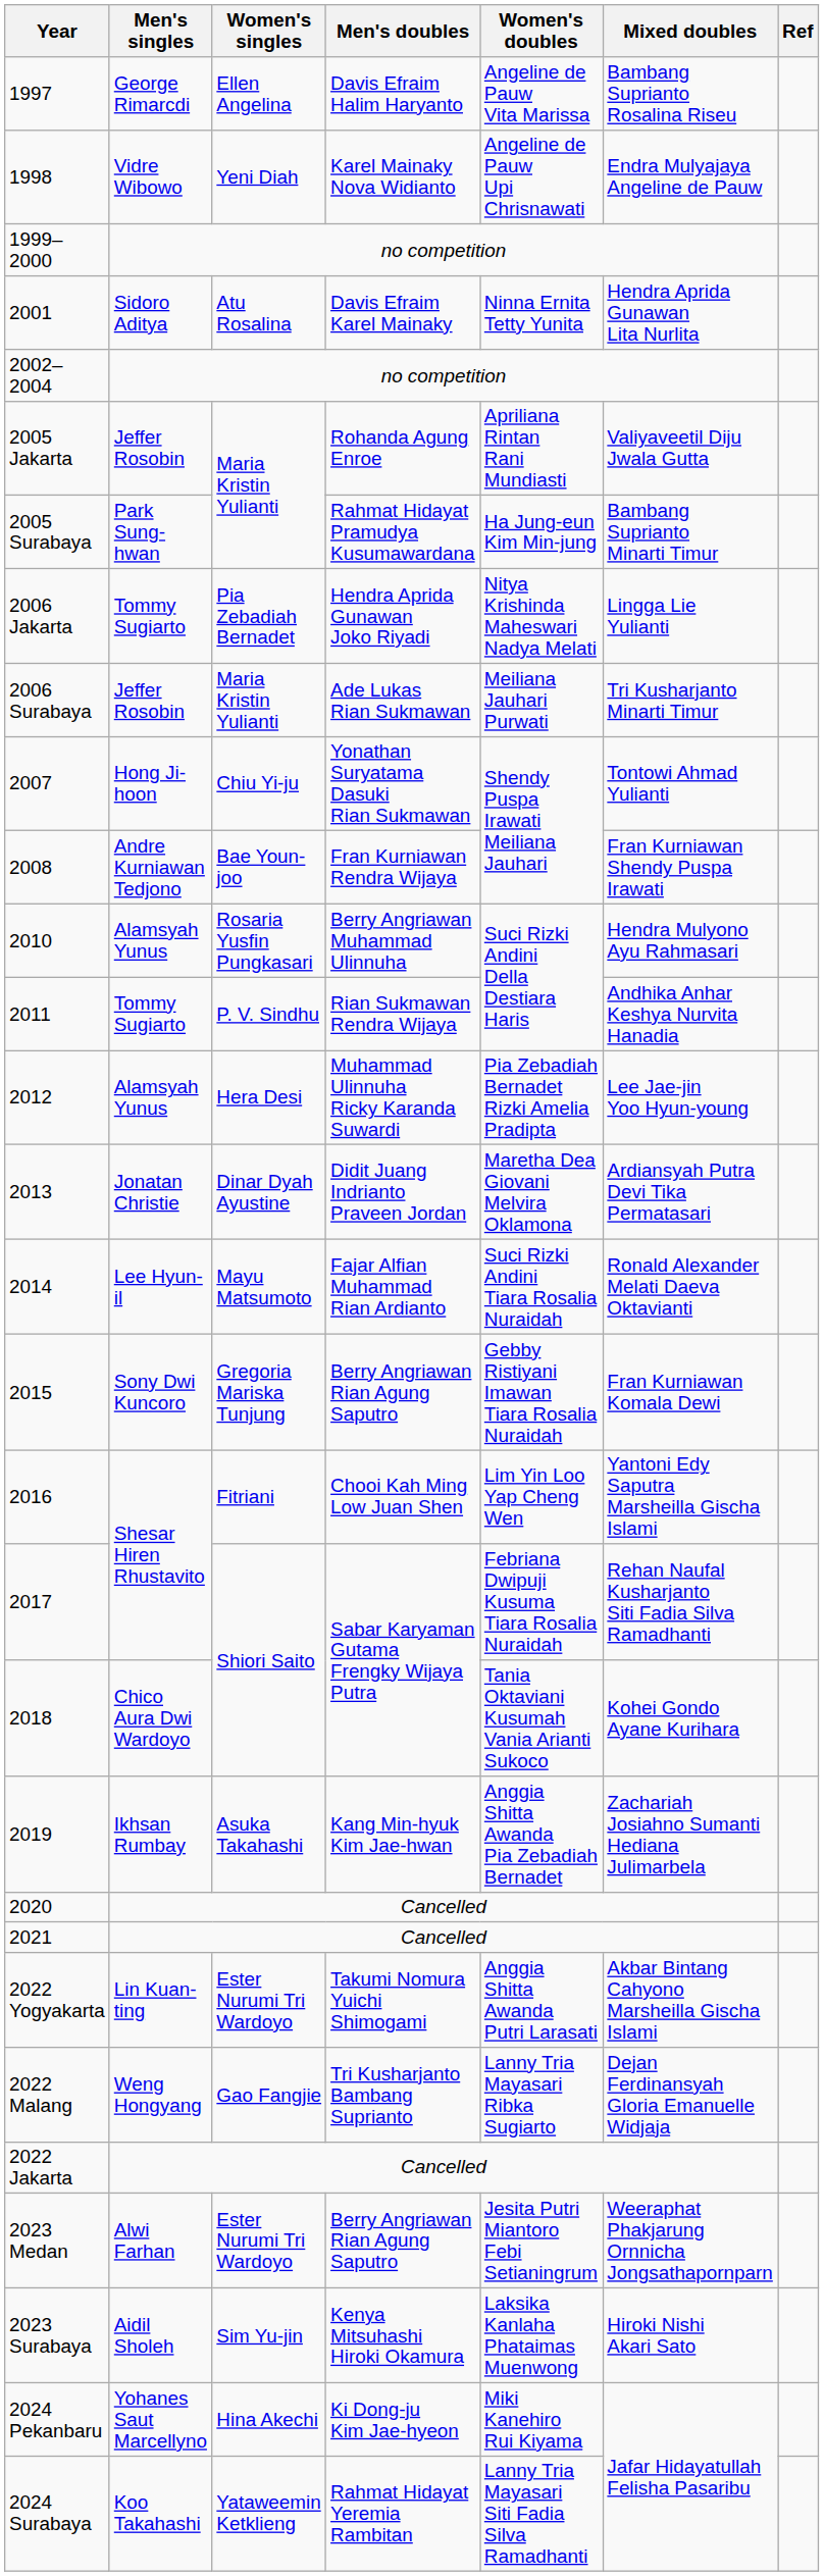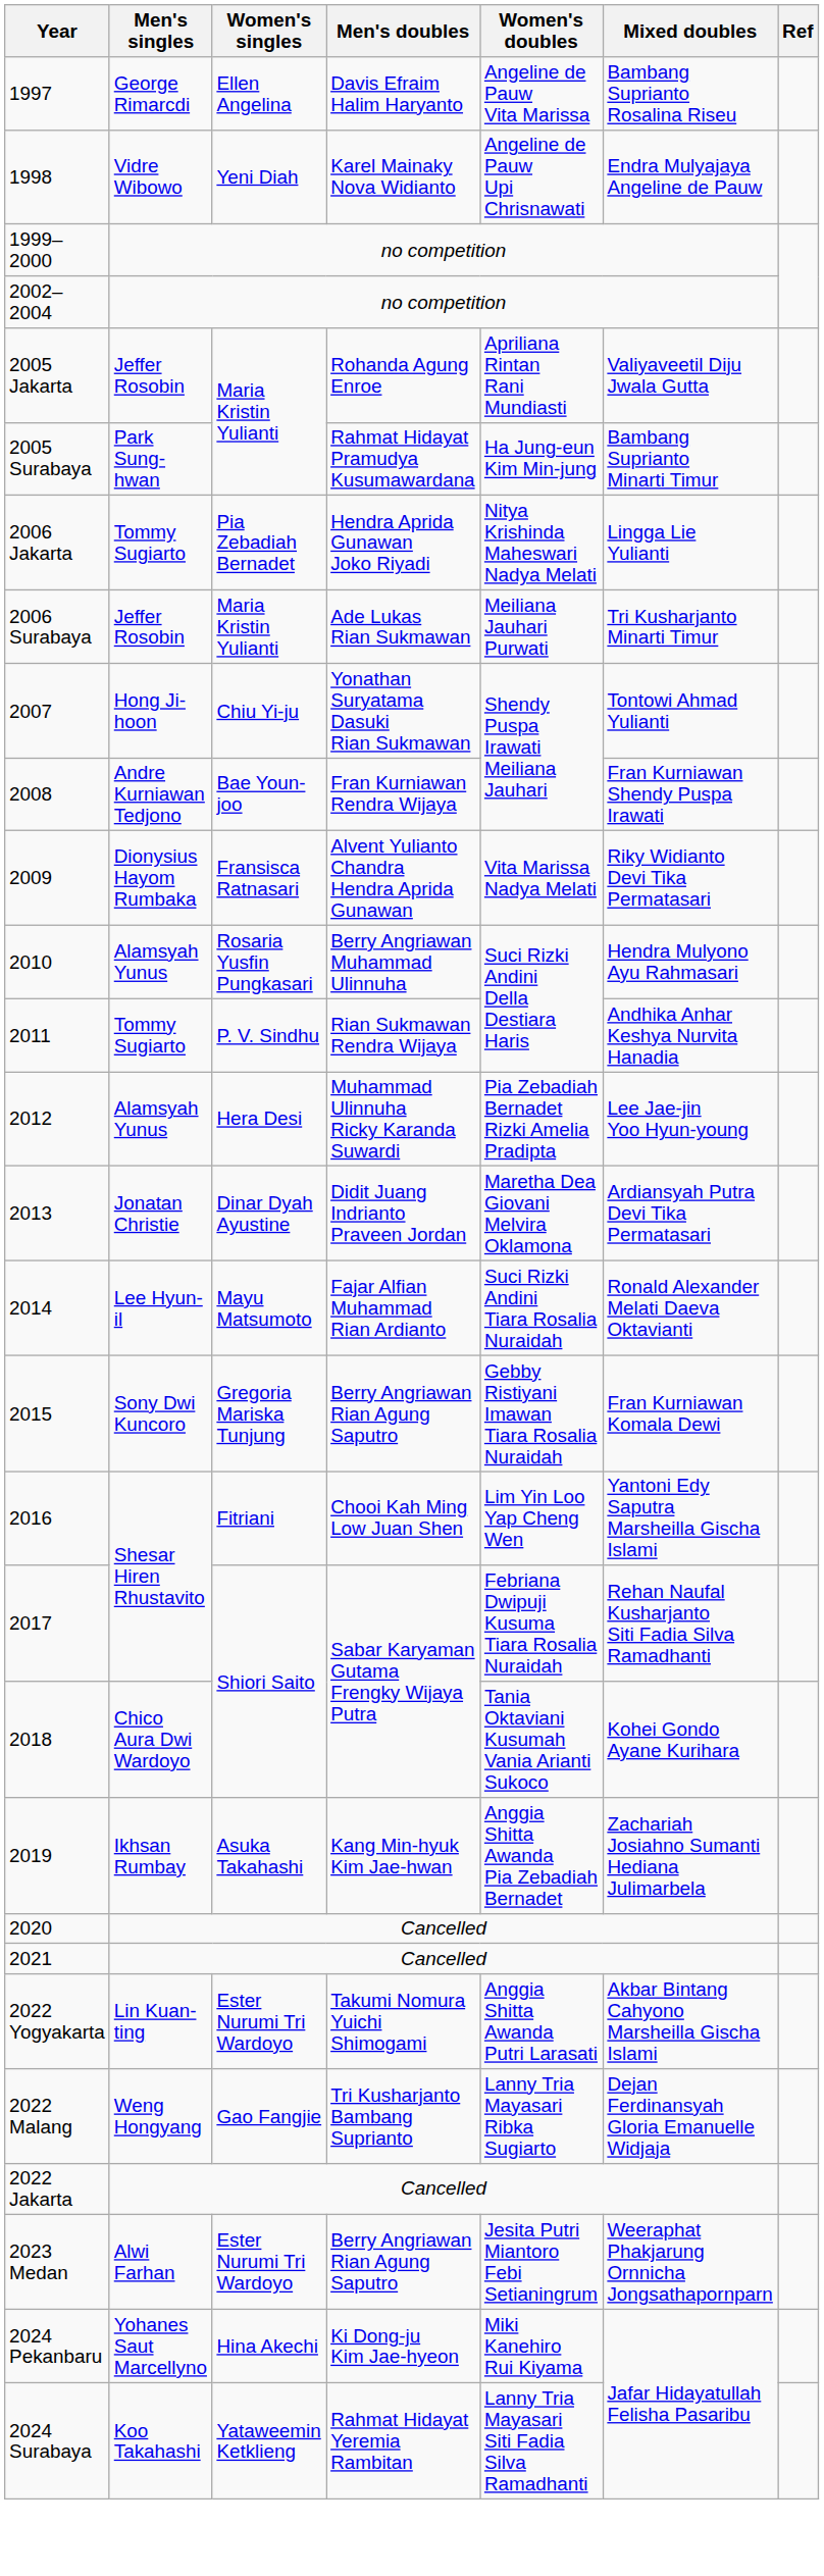 <table class=wikitable style="font-size:90%;">
 <tr>
 <th>Year</th>
 <th>Men's singles</th>
 <th>Women's singles</th>
 <th>Men's doubles</th>
 <th>Women's doubles</th>
 <th>Mixed doubles</th>
 <th>Ref</th>
 </tr>
 <tr>
 <td>1997</td>
 <td> <a href='#'>George Rimarcdi</a></td>
 <td> <a href='#'>Ellen Angelina</a></td>
 <td> <a href='#'>Davis Efraim</a><br> <a href='#'>Halim Haryanto</a></td>
 <td> <a href='#'>Angeline de Pauw</a><br> <a href='#'>Vita Marissa</a></td>
 <td> <a href='#'>Bambang Suprianto</a><br> <a href='#'>Rosalina Riseu</a></td>
 <td></td>
 </tr>
 <tr>
 <td>1998</td>
 <td> <a href='#'>Vidre Wibowo</a></td>
 <td> <a href='#'>Yeni Diah</a></td>
 <td> <a href='#'>Karel Mainaky</a><br> <a href='#'>Nova Widianto</a></td>
 <td> <a href='#'>Angeline de Pauw</a><br> <a href='#'>Upi Chrisnawati</a></td>
 <td> <a href='#'>Endra Mulyajaya</a><br>  <a href='#'>Angeline de Pauw</a></td>
 <td></td>
 </tr>
 <tr>
 <td>1999–<br>2000</td>
 <td colspan=5 align=center><em>no competition</em></td>
-</tr>
-<tr>
-<td>2001</td>
-<td> <a href='#'>Sidoro Aditya</a></td>
-<td> <a href='#'>Atu Rosalina</a></td>
-<td> <a href='#'>Davis Efraim</a><br> <a href='#'>Karel Mainaky</a></td>
-<td> <a href='#'>Ninna Ernita</a><br> <a href='#'>Tetty Yunita</a></td>
-<td> <a href='#'>Hendra Aprida Gunawan</a><br> <a href='#'>Lita Nurlita</a></td>
-<td></td>
 </tr>
 <tr>
 <td>2002–<br>2004</td>
 <td colspan=5 align=center><em>no competition</em></td>
 </tr>
 <tr>
 <td>2005 Jakarta</td>
 <td> <a href='#'>Jeffer Rosobin</a></td>
 <td rowspan=2> <a href='#'>Maria Kristin Yulianti</a></td>
 <td> <a href='#'>Rohanda Agung</a><br> <a href='#'>Enroe</a></td>
 <td> <a href='#'>Apriliana Rintan</a><br> <a href='#'>Rani Mundiasti</a></td>
 <td> <a href='#'>Valiyaveetil Diju</a><br> <a href='#'>Jwala Gutta</a></td>
 <td></td>
 </tr>
 <tr>
 <td>2005 Surabaya</td>
 <td> <a href='#'>Park Sung-hwan</a></td>
 <td> <a href='#'>Rahmat Hidayat</a><br> <a href='#'>Pramudya Kusumawardana</a></td>
 <td> <a href='#'>Ha Jung-eun</a><br> <a href='#'>Kim Min-jung</a></td>
 <td> <a href='#'>Bambang Suprianto</a><br> <a href='#'>Minarti Timur</a></td>
 <td></td>
 </tr>
 <tr>
 <td>2006 Jakarta</td>
 <td> <a href='#'>Tommy Sugiarto</a></td>
 <td> <a href='#'>Pia Zebadiah Bernadet</a></td>
 <td> <a href='#'>Hendra Aprida Gunawan</a><br> <a href='#'>Joko Riyadi</a></td>
 <td> <a href='#'>Nitya Krishinda Maheswari</a><br> <a href='#'>Nadya Melati</a></td>
 <td> <a href='#'>Lingga Lie</a><br>  <a href='#'>Yulianti</a></td>
 </tr>
 <tr>
 <td>2006 Surabaya</td>
 <td> <a href='#'>Jeffer Rosobin</a></td>
 <td> <a href='#'>Maria Kristin Yulianti</a></td>
 <td> <a href='#'>Ade Lukas</a><br> <a href='#'>Rian Sukmawan</a></td>
 <td> <a href='#'>Meiliana Jauhari</a><br> <a href='#'>Purwati</a></td>
 <td> <a href='#'>Tri Kusharjanto</a><br> <a href='#'>Minarti Timur</a></td>
 <td></td>
 </tr>
 <tr>
 <td>2007</td>
 <td> <a href='#'>Hong Ji-hoon</a></td>
 <td> <a href='#'>Chiu Yi-ju</a></td>
 <td> <a href='#'>Yonathan Suryatama Dasuki</a><br> <a href='#'>Rian Sukmawan</a></td>
 <td rowspan=2> <a href='#'>Shendy Puspa Irawati</a><br> <a href='#'>Meiliana Jauhari</a></td>
 <td> <a href='#'>Tontowi Ahmad</a><br> <a href='#'>Yulianti</a></td>
 <td></td>
 </tr>
 <tr>
 <td>2008</td>
 <td> <a href='#'>Andre Kurniawan Tedjono</a></td>
 <td> <a href='#'>Bae Youn-joo</a></td>
 <td> <a href='#'>Fran Kurniawan</a><br> <a href='#'>Rendra Wijaya</a></td>
 <td> <a href='#'>Fran Kurniawan</a><br> <a href='#'>Shendy Puspa Irawati</a></td>
+<td></td>
+</tr>
+<tr>
+<td>2009</td>
+<td> <a href='#'>Dionysius Hayom Rumbaka</a></td>
+<td> <a href='#'>Fransisca Ratnasari</a></td>
+<td> <a href='#'>Alvent Yulianto Chandra</a><br> <a href='#'>Hendra Aprida Gunawan</a></td>
+<td> <a href='#'>Vita Marissa</a><br> <a href='#'>Nadya Melati</a></td>
+<td> <a href='#'>Riky Widianto</a><br> <a href='#'>Devi Tika Permatasari</a></td>
 <td></td>
 </tr>
 <tr>
 <td>2010</td>
 <td> <a href='#'>Alamsyah Yunus</a></td>
 <td> <a href='#'>Rosaria Yusfin Pungkasari</a></td>
 <td> <a href='#'>Berry Angriawan</a><br> <a href='#'>Muhammad Ulinnuha</a></td>
 <td rowspan=2> <a href='#'>Suci Rizki Andini</a><br> <a href='#'>Della Destiara Haris</a></td>
 <td> <a href='#'>Hendra Mulyono</a><br>  <a href='#'>Ayu Rahmasari</a></td>
 <td></td>
 </tr>
 <tr>
 <td>2011</td>
 <td> <a href='#'>Tommy Sugiarto</a></td>
 <td> <a href='#'>P. V. Sindhu</a></td>
 <td> <a href='#'>Rian Sukmawan</a><br> <a href='#'>Rendra Wijaya</a></td>
 <td> <a href='#'>Andhika Anhar</a><br> <a href='#'>Keshya Nurvita Hanadia</a></td>
 <td></td>
 </tr>
 <tr>
 <td>2012</td>
 <td> <a href='#'>Alamsyah Yunus</a></td>
 <td> <a href='#'>Hera Desi</a></td>
 <td> <a href='#'>Muhammad Ulinnuha</a><br> <a href='#'>Ricky Karanda Suwardi</a></td>
 <td> <a href='#'>Pia Zebadiah Bernadet</a><br> <a href='#'>Rizki Amelia Pradipta</a></td>
 <td> <a href='#'>Lee Jae-jin</a><br> <a href='#'>Yoo Hyun-young</a></td>
 <td></td>
 </tr>
 <tr>
 <td>2013</td>
 <td> <a href='#'>Jonatan Christie</a></td>
 <td> <a href='#'>Dinar Dyah Ayustine</a></td>
 <td> <a href='#'>Didit Juang Indrianto</a><br> <a href='#'>Praveen Jordan</a></td>
 <td> <a href='#'>Maretha Dea Giovani</a><br> <a href='#'>Melvira Oklamona</a></td>
 <td> <a href='#'>Ardiansyah Putra</a><br> <a href='#'>Devi Tika Permatasari</a></td>
 <td></td>
 </tr>
 <tr>
 <td>2014</td>
 <td> <a href='#'>Lee Hyun-il</a></td>
 <td> <a href='#'>Mayu Matsumoto</a></td>
 <td> <a href='#'>Fajar Alfian</a><br> <a href='#'>Muhammad Rian Ardianto</a></td>
 <td> <a href='#'>Suci Rizki Andini</a><br> <a href='#'>Tiara Rosalia Nuraidah</a></td>
 <td> <a href='#'>Ronald Alexander</a><br> <a href='#'>Melati Daeva Oktavianti</a></td>
 <td></td>
 </tr>
 <tr>
 <td>2015</td>
 <td> <a href='#'>Sony Dwi Kuncoro</a></td>
 <td> <a href='#'>Gregoria Mariska Tunjung</a></td>
 <td> <a href='#'>Berry Angriawan</a><br> <a href='#'>Rian Agung Saputro</a></td>
 <td> <a href='#'>Gebby Ristiyani Imawan</a><br> <a href='#'>Tiara Rosalia Nuraidah</a></td>
 <td> <a href='#'>Fran Kurniawan</a><br> <a href='#'>Komala Dewi</a></td>
 <td></td>
 </tr>
 <tr>
 <td>2016</td>
 <td rowspan=2> <a href='#'>Shesar Hiren Rhustavito</a></td>
 <td> <a href='#'>Fitriani</a></td>
 <td> <a href='#'>Chooi Kah Ming</a><br> <a href='#'>Low Juan Shen</a></td>
 <td> <a href='#'>Lim Yin Loo</a><br> <a href='#'>Yap Cheng Wen</a></td>
 <td> <a href='#'>Yantoni Edy Saputra</a><br> <a href='#'>Marsheilla Gischa Islami</a></td>
 <td></td>
 </tr>
 <tr>
 <td>2017</td>
 <td rowspan=2> <a href='#'>Shiori Saito</a></td>
 <td rowspan=2> <a href='#'>Sabar Karyaman Gutama</a><br> <a href='#'>Frengky Wijaya Putra</a></td>
 <td> <a href='#'>Febriana Dwipuji Kusuma</a><br> <a href='#'>Tiara Rosalia Nuraidah</a></td>
 <td> <a href='#'>Rehan Naufal Kusharjanto</a><br> <a href='#'>Siti Fadia Silva Ramadhanti</a></td>
 <td></td>
 </tr>
 <tr>
 <td>2018</td>
 <td> <a href='#'>Chico Aura Dwi Wardoyo</a></td>
 <td> <a href='#'>Tania Oktaviani Kusumah</a><br> <a href='#'>Vania Arianti Sukoco</a></td>
 <td> <a href='#'>Kohei Gondo</a><br> <a href='#'>Ayane Kurihara</a></td>
 <td></td>
 </tr>
 <tr>
 <td>2019</td>
 <td> <a href='#'>Ikhsan Rumbay</a></td>
 <td> <a href='#'>Asuka Takahashi</a></td>
 <td> <a href='#'>Kang Min-hyuk</a><br> <a href='#'>Kim Jae-hwan</a></td>
 <td> <a href='#'>Anggia Shitta Awanda</a><br> <a href='#'>Pia Zebadiah Bernadet</a></td>
 <td> <a href='#'>Zachariah Josiahno Sumanti</a><br> <a href='#'>Hediana Julimarbela</a></td>
 <td></td>
 </tr>
 <tr>
 <td>2020</td>
 <td colspan="5" align="center"><em>Cancelled</em></td>
 <td></td>
 </tr>
 <tr>
 <td>2021</td>
 <td colspan="5" align="center"><em>Cancelled</em></td>
 <td></td>
 </tr>
 <tr>
 <td>2022 Yogyakarta</td>
 <td> <a href='#'>Lin Kuan-ting</a></td>
 <td> <a href='#'>Ester Nurumi Tri Wardoyo</a></td>
 <td> <a href='#'>Takumi Nomura</a><br> <a href='#'>Yuichi Shimogami</a></td>
 <td> <a href='#'>Anggia Shitta Awanda</a><br> <a href='#'>Putri Larasati</a></td>
 <td> <a href='#'>Akbar Bintang Cahyono</a><br> <a href='#'>Marsheilla Gischa Islami</a></td>
 <td></td>
 </tr>
 <tr>
 <td>2022 Malang</td>
 <td> <a href='#'>Weng Hongyang</a></td>
 <td> <a href='#'>Gao Fangjie</a></td>
 <td> <a href='#'>Tri Kusharjanto</a><br> <a href='#'>Bambang Suprianto</a></td>
 <td> <a href='#'>Lanny Tria Mayasari</a><br> <a href='#'>Ribka Sugiarto</a></td>
 <td> <a href='#'>Dejan Ferdinansyah</a><br> <a href='#'>Gloria Emanuelle Widjaja</a></td>
 <td></td>
 </tr>
 <tr>
 <td>2022 Jakarta</td>
 <td colspan="5" align="center"><em>Cancelled</em></td>
 <td></td>
 </tr>
 <tr>
 <td>2023 Medan</td>
 <td> <a href='#'>Alwi Farhan</a></td>
 <td> <a href='#'>Ester Nurumi Tri Wardoyo</a></td>
 <td> <a href='#'>Berry Angriawan</a><br> <a href='#'>Rian Agung Saputro</a></td>
 <td> <a href='#'>Jesita Putri Miantoro</a><br> <a href='#'>Febi Setianingrum</a></td>
 <td> <a href='#'>Weeraphat Phakjarung</a><br> <a href='#'>Ornnicha Jongsathapornparn</a></td>
 <td></td>
 </tr>
 <tr>
-<td>2023 Surabaya</td>
-<td> <a href='#'>Aidil Sholeh</a></td>
-<td> <a href='#'>Sim Yu-jin</a></td>
-<td> <a href='#'>Kenya Mitsuhashi</a><br> <a href='#'>Hiroki Okamura</a></td>
-<td> <a href='#'>Laksika Kanlaha</a><br> <a href='#'>Phataimas Muenwong</a></td>
-<td> <a href='#'>Hiroki Nishi</a><br> <a href='#'>Akari Sato</a></td>
-<td></td>
-</tr>
-<tr>
 <td>2024 Pekanbaru</td>
 <td> <a href='#'>Yohanes Saut Marcellyno</a></td>
 <td> <a href='#'>Hina Akechi</a></td>
 <td> <a href='#'>Ki Dong-ju</a> <br> <a href='#'>Kim Jae-hyeon</a></td>
 <td> <a href='#'>Miki Kanehiro</a><br> <a href='#'>Rui Kiyama</a></td>
 <td rowspan="2"> <a href='#'>Jafar Hidayatullah</a><br> <a href='#'>Felisha Pasaribu</a></td>
 <td></td>
 </tr>
 <tr>
 <td>2024 Surabaya</td>
 <td> <a href='#'>Koo Takahashi</a></td>
 <td> <a href='#'>Yataweemin Ketklieng</a></td>
 <td> <a href='#'>Rahmat Hidayat</a><br> <a href='#'>Yeremia Rambitan</a></td>
 <td> <a href='#'>Lanny Tria Mayasari</a><br> <a href='#'>Siti Fadia Silva Ramadhanti</a></td>
 <td></td>
 </tr>
 </table>
